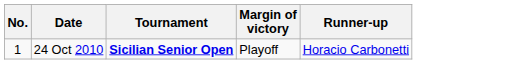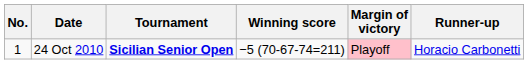 <table class="wikitable" style="font-size:95%;">
 <tr>
 <th>No.</th>
 <th>Date</th>
 <th>Tournament</th>
+<th>Winning score</th>
 <th>Margin of<br>victory</th>
 <th>Runner-up</th>
 </tr>
 <tr>
 <td align=center>1</td>
 <td>24 Oct <a href='#'>2010</a></td>
 <td><strong><a href='#'>Sicilian Senior Open</a></strong></td>
-<td>Playoff</td>
+<td>−5 (70-67-74=211)</td>
+<td style="background: pink;">Playoff</td>
 <td> <a href='#'>Horacio Carbonetti</a></td>
 </tr>
 </table>
